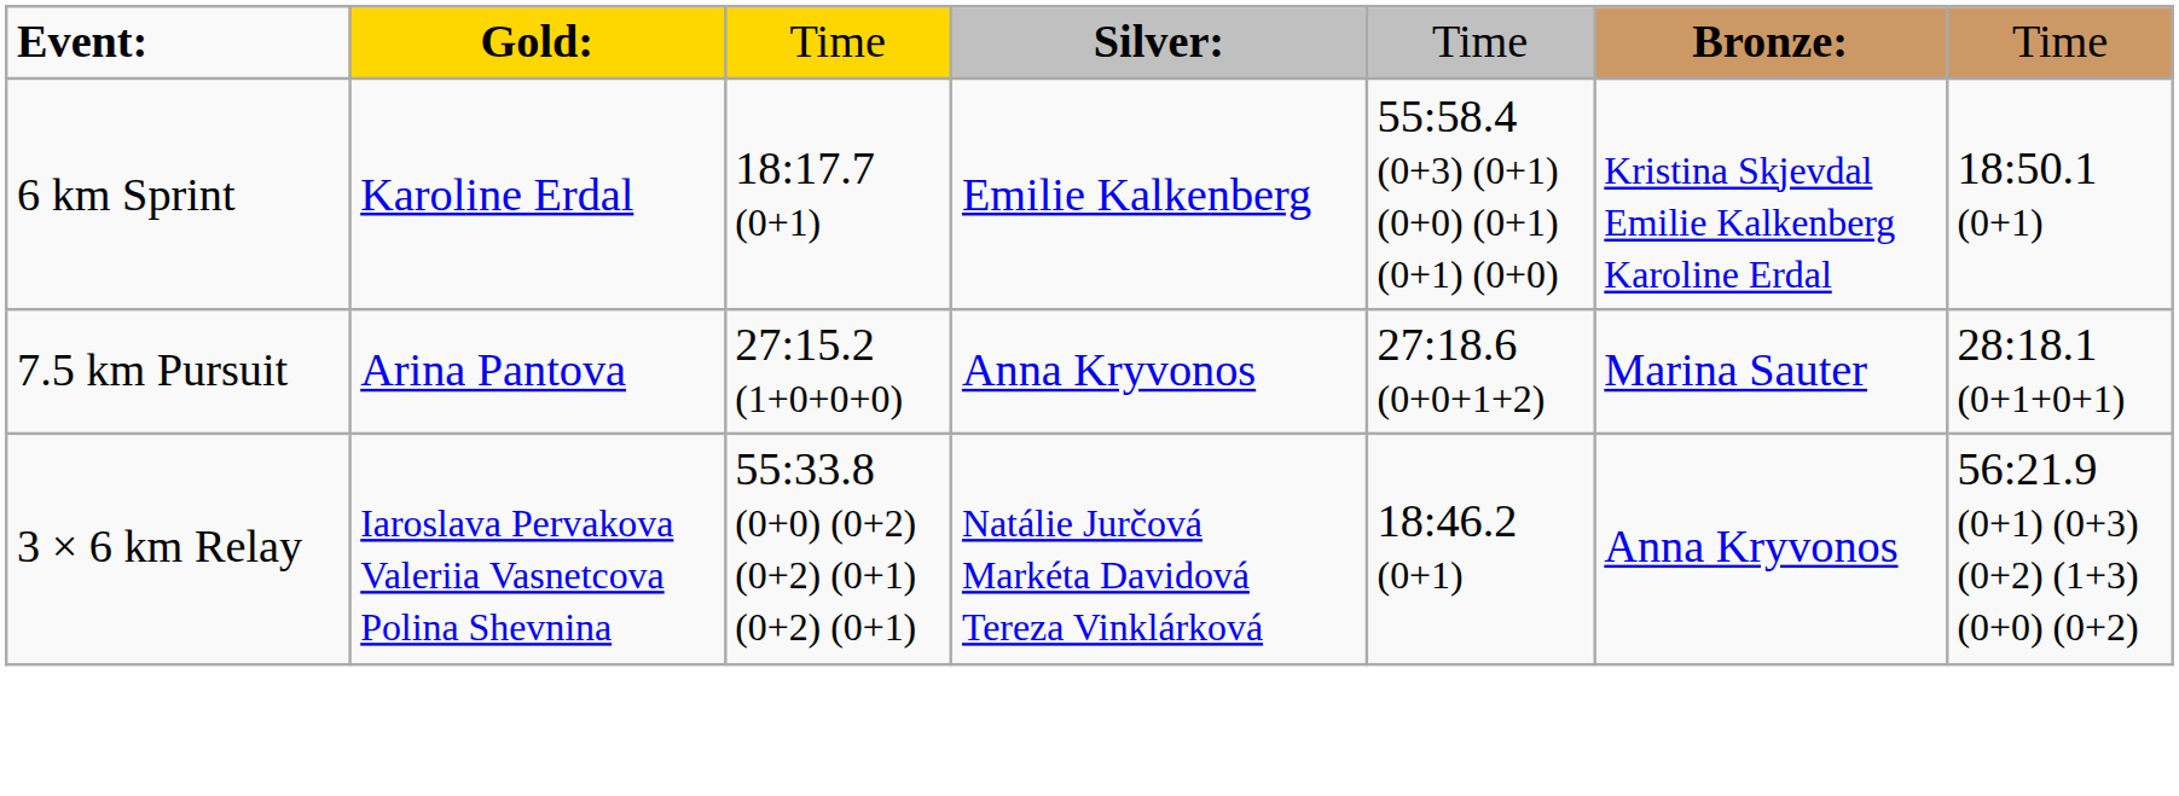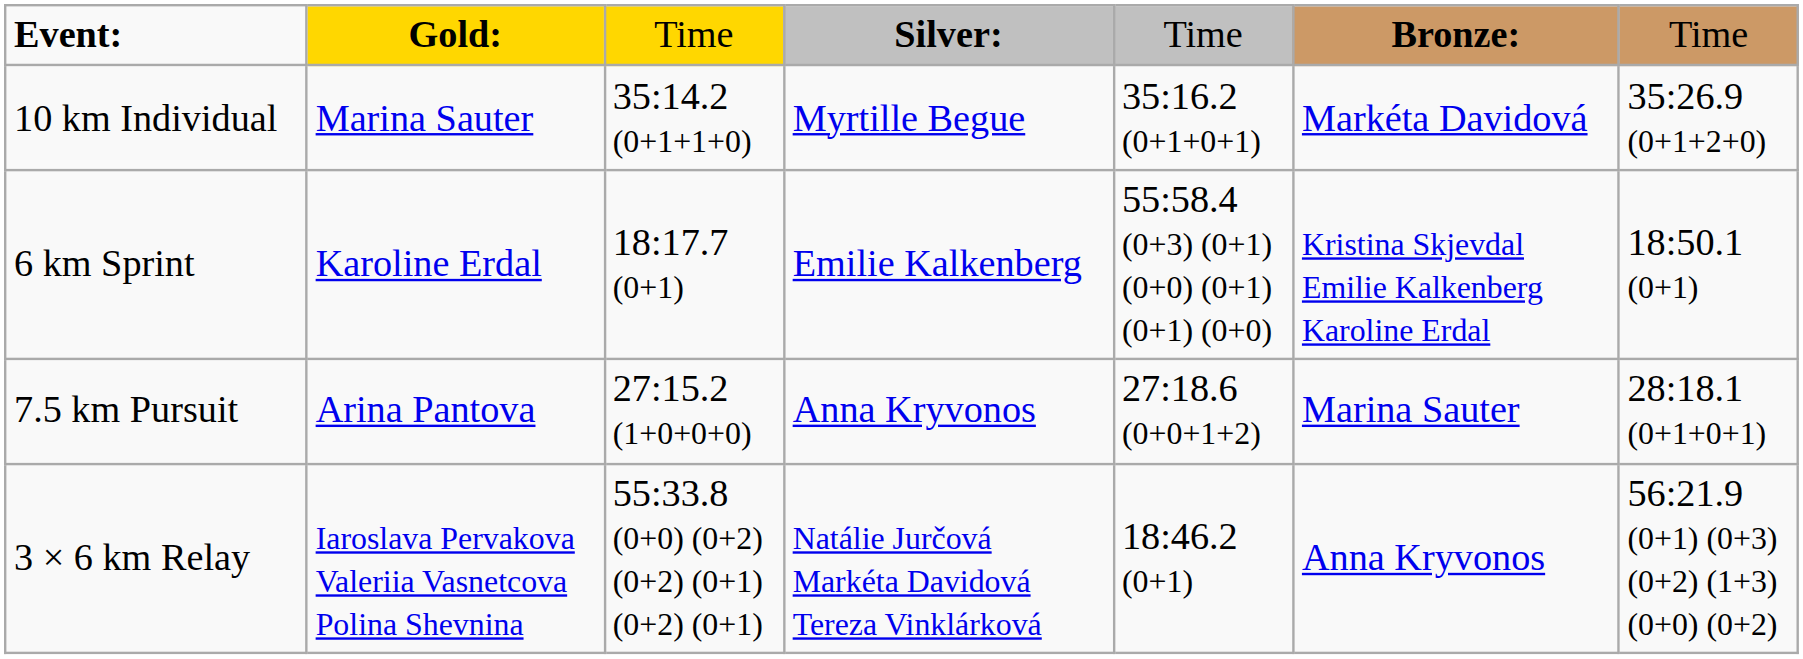 <table class="wikitable" width=85%>
 <tr>
 <td><strong>Event:</strong></td>
 <td style="text-align:center;background-color:gold;"><strong>Gold:</strong></td>
 <td style="text-align:center;background-color:gold;">Time</td>
 <td style="text-align:center;background-color:silver;"><strong>Silver:</strong></td>
 <td style="text-align:center;background-color:silver;">Time</td>
 <td style="text-align:center;background-color:#CC9966;"><strong>Bronze:</strong></td>
 <td style="text-align:center;background-color:#CC9966;">Time</td>
+</tr>
+<tr>
+<td>10 km Individual<br><em></em></td>
+<td><a href='#'>Marina Sauter</a><br><small></small></td>
+<td>35:14.2<br><small>(0+1+1+0)</small></td>
+<td><a href='#'>Myrtille Begue</a><br><small></small></td>
+<td>35:16.2<br><small>(0+1+0+1)</small></td>
+<td><a href='#'>Markéta Davidová</a><br><small></small></td>
+<td>35:26.9<br><small>(0+1+2+0)</small></td>
 </tr>
 <tr>
 <td>6 km Sprint<br><em></em></td>
 <td><a href='#'>Karoline Erdal</a><br><small></small></td>
 <td>18:17.7<br><small>(0+1)</small></td>
 <td><a href='#'>Emilie Kalkenberg</a><br><small></small></td>
 <td>55:58.4<br><small>(0+3) (0+1)<br>(0+0) (0+1)<br>(0+1) (0+0)</small></td>
 <td>  <br><small><a href='#'>Kristina Skjevdal</a><br><a href='#'>Emilie Kalkenberg</a><br><a href='#'>Karoline Erdal</a></small></td>
 <td>18:50.1<br><small>(0+1)</small></td>
 </tr>
 <tr>
 <td>7.5 km Pursuit<br><em></em></td>
 <td><a href='#'>Arina Pantova</a><br><small></small></td>
 <td>27:15.2<br><small>(1+0+0+0)</small></td>
 <td><a href='#'>Anna Kryvonos</a><br><small></small></td>
 <td>27:18.6<br><small>(0+0+1+2)</small></td>
 <td><a href='#'>Marina Sauter</a><br><small></small></td>
 <td>28:18.1<br><small>(0+1+0+1)</small></td>
 </tr>
 <tr>
 <td>3 × 6 km Relay<br><em></em></td>
 <td> <br><small><a href='#'>Iaroslava Pervakova</a><br><a href='#'>Valeriia Vasnetcova</a><br><a href='#'>Polina Shevnina</a></small></td>
 <td>55:33.8<br><small>(0+0) (0+2)<br>(0+2) (0+1)<br>(0+2) (0+1)</small></td>
 <td>  <br><small><a href='#'>Natálie Jurčová</a><br><a href='#'>Markéta Davidová</a><br><a href='#'>Tereza Vinklárková</a></small></td>
 <td>18:46.2<br><small>(0+1)</small></td>
 <td><a href='#'>Anna Kryvonos</a><br><small></small></td>
 <td>56:21.9<br><small>(0+1) (0+3)<br>(0+2) (1+3)<br>(0+0) (0+2)</small></td>
 </tr>
 </table>
